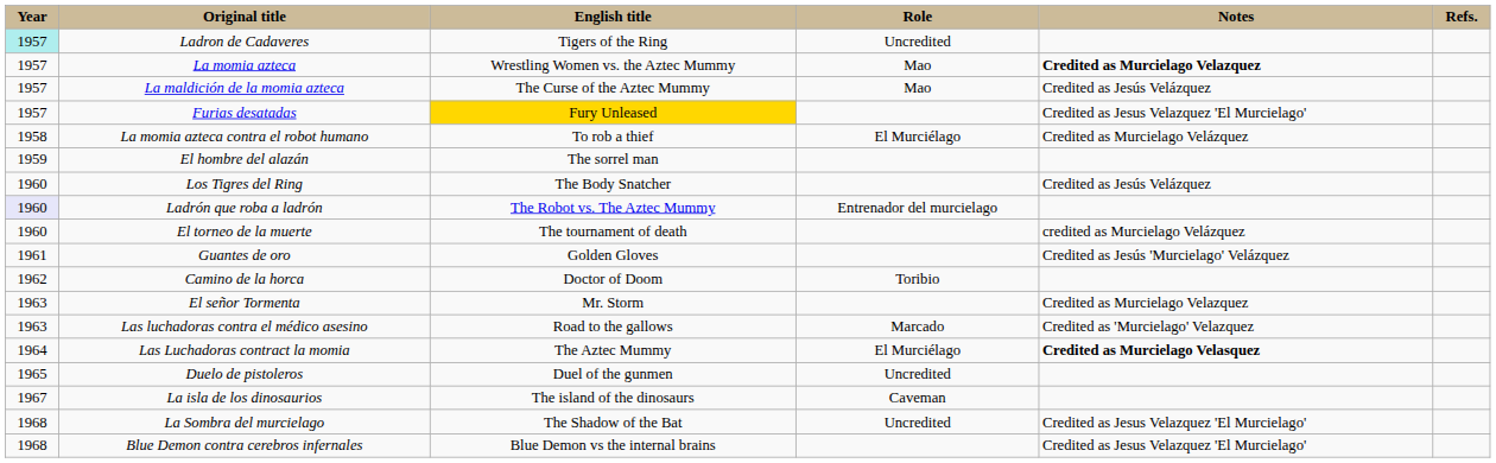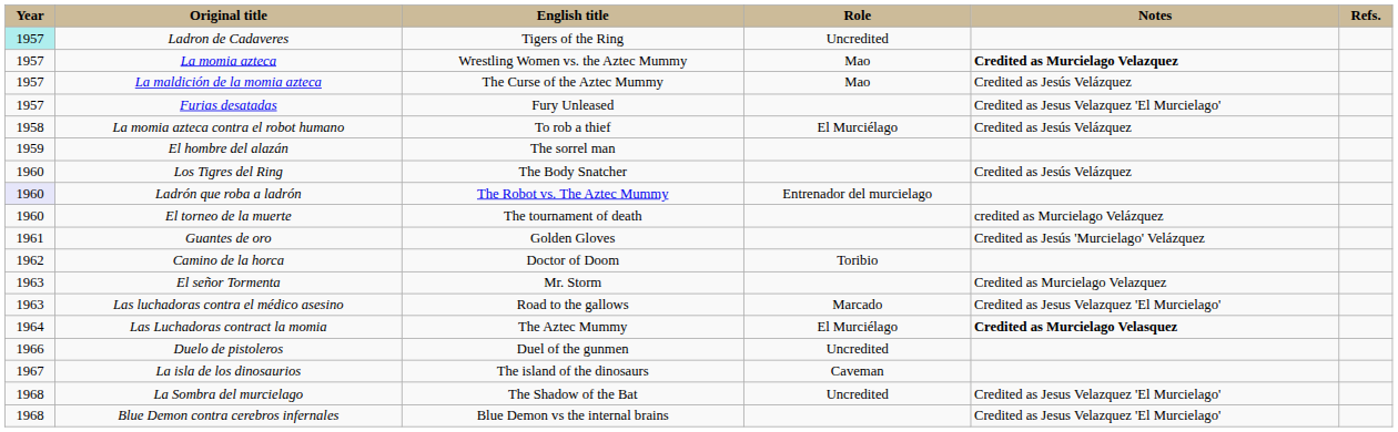 <table class="wikitable sortable" width="100%" style="text-align:center">
 <tr>
 <th scope="col" style="background:#CB9">Year</th>
 <th scope="col" style="background:#CB9">Original title</th>
 <th scope="col" style="background:#CB9">English title</th>
 <th scope="col" style="background:#CB9">Role</th>
 <th scope="col" style="background:#CB9">Notes</th>
 <th scope="col" style="background:#CB9" class="unsortable">Refs.</th>
 </tr>
 <tr>
 <td style="background: paleturquoise;">1957</td>
 <td><em>Ladron de Cadaveres</em></td>
 <td>Tigers of the Ring</td>
 <td>Uncredited</td>
 <td align=left> </td>
 <td></td>
 </tr>
 <tr>
 <td>1957</td>
 <td><em><a href='#'>La momia azteca</a></em></td>
 <td>Wrestling Women vs. the Aztec Mummy</td>
 <td>Mao</td>
 <td align=left><strong>Credited as Murcielago Velazquez</strong></td>
 <td></td>
 </tr>
 <tr>
 <td>1957</td>
 <td><em><a href='#'>La maldición de la momia azteca</a></em></td>
 <td>The Curse of the Aztec Mummy</td>
 <td>Mao</td>
 <td align=left>Credited as Jesús Velázquez</td>
 <td></td>
 </tr>
 <tr>
 <td>1957</td>
 <td><em><a href='#'>Furias desatadas</a></em></td>
-<td style="background: gold;">Fury Unleased</td>
+<td>Fury Unleased</td>
 <td> </td>
 <td align=left>Credited as Jesus Velazquez 'El Murcielago'</td>
 <td> </td>
 </tr>
 <tr>
 <td>1958</td>
 <td><em> La momia azteca contra el robot humano</em></td>
 <td>To rob a thief</td>
 <td>El Murciélago</td>
-<td align=left>Credited as Murcielago Velázquez</td>
+<td align=left>Credited as Jesús Velázquez</td>
 <td></td>
 </tr>
 <tr>
 <td>1959</td>
 <td><em>El hombre del alazán</em></td>
 <td>The sorrel man</td>
 <td> </td>
 <td align=left> </td>
 <td> </td>
 </tr>
 <tr>
 <td>1960</td>
 <td><em>Los Tigres del Ring</em></td>
 <td>The Body Snatcher</td>
 <td> </td>
 <td align=left>Credited as Jesús Velázquez</td>
 <td> </td>
 </tr>
 <tr>
 <td style="background: lavender;">1960</td>
 <td><em>Ladrón que roba a ladrón</em></td>
 <td><a href='#'>The Robot vs. The Aztec Mummy</a></td>
 <td>Entrenador del murcielago</td>
 <td align=left> </td>
 <td></td>
 </tr>
 <tr>
 <td>1960</td>
 <td><em>El torneo de la muerte</em></td>
 <td>The tournament of death</td>
 <td> </td>
 <td align=left>credited as Murcielago Velázquez</td>
 <td> </td>
 </tr>
 <tr>
 <td>1961</td>
 <td><em>Guantes de oro</em></td>
 <td>Golden Gloves</td>
 <td> </td>
 <td align=left>Credited as Jesús 'Murcielago' Velázquez</td>
 <td> </td>
 </tr>
 <tr>
 <td>1962</td>
 <td><em>Camino de la horca</em></td>
 <td>Doctor of Doom</td>
 <td>Toribio</td>
 <td align=left> </td>
 <td> </td>
 </tr>
 <tr>
 <td>1963</td>
 <td><em>El señor Tormenta</em></td>
 <td>Mr. Storm</td>
 <td> </td>
 <td align=left>Credited as Murcielago Velazquez</td>
 <td></td>
 </tr>
 <tr>
 <td>1963</td>
 <td><em>Las luchadoras contra el médico asesino</em></td>
 <td>Road to the gallows</td>
 <td>Marcado</td>
-<td align=left>Credited as 'Murcielago' Velazquez</td>
+<td align=left>Credited as Jesus Velazquez 'El Murcielago'</td>
 <td> </td>
 </tr>
 <tr>
 <td>1964</td>
 <td><em>Las Luchadoras contract la momia</em></td>
 <td>The Aztec Mummy</td>
 <td>El Murciélago</td>
 <td align=left><strong>Credited as Murcielago Velasquez</strong></td>
 <td> </td>
 </tr>
 <tr>
-<td>1965</td>
+<td>1966</td>
 <td><em>Duelo de pistoleros</em></td>
 <td>Duel of the gunmen</td>
 <td>Uncredited</td>
 <td align=left> </td>
 <td></td>
 </tr>
 <tr>
 <td>1967</td>
 <td><em>La isla de los dinosaurios</em></td>
 <td>The island of the dinosaurs</td>
 <td>Caveman</td>
 <td align=left> </td>
 <td> </td>
 </tr>
 <tr>
 <td>1968</td>
 <td><em>La Sombra del murcielago</em></td>
 <td>The Shadow of the Bat</td>
 <td>Uncredited</td>
 <td align=left>Credited as Jesus Velazquez 'El Murcielago'</td>
 <td></td>
 </tr>
 <tr>
 <td>1968</td>
 <td><em>Blue Demon contra cerebros infernales</em></td>
 <td>Blue Demon vs the internal brains</td>
 <td> </td>
 <td align=left>Credited as Jesus Velazquez 'El Murcielago'</td>
 <td></td>
 </tr>
 </table>
